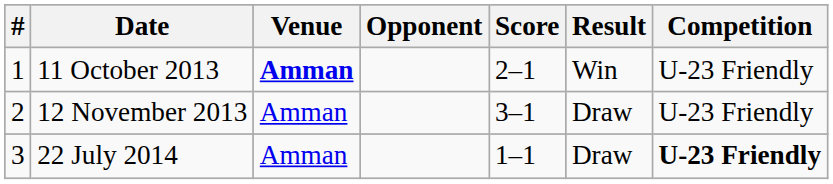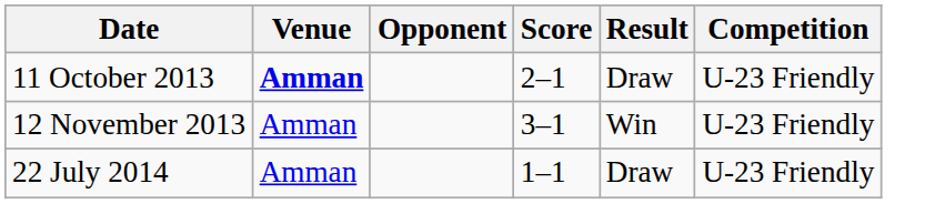 <table class="wikitable">
 <tr>
-<th>#</th>
 <th>Date</th>
 <th>Venue</th>
 <th>Opponent</th>
 <th>Score</th>
 <th>Result</th>
 <th>Competition</th>
 </tr>
 <tr>
-<td>1</td>
 <td>11 October 2013</td>
 <td><strong><a href='#'>Amman</a></strong></td>
 <td></td>
 <td>2–1</td>
+<td>Draw</td>
+<td>U-23 Friendly</td>
+</tr>
+<tr>
+<td>12 November 2013</td>
+<td><a href='#'>Amman</a></td>
+<td></td>
+<td>3–1</td>
 <td>Win</td>
 <td>U-23 Friendly</td>
 </tr>
 <tr>
-<td>2</td>
-<td>12 November 2013</td>
-<td><a href='#'>Amman</a></td>
-<td></td>
-<td>3–1</td>
-<td>Draw</td>
-<td>U-23 Friendly</td>
-</tr>
-<tr>
-<td>3</td>
 <td>22 July 2014</td>
 <td><a href='#'>Amman</a></td>
 <td></td>
 <td>1–1</td>
 <td>Draw</td>
-<td><strong>U-23 Friendly</strong></td>
+<td>U-23 Friendly</td>
 </tr>
 </table>
